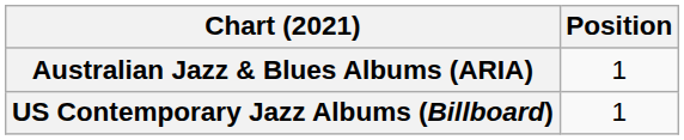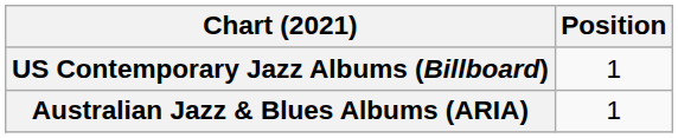 <table class="wikitable sortable plainrowheaders" style="text-align:center;">
 <tr>
 <th scope="col">Chart (2021)</th>
 <th scope="col">Position</th>
 </tr>
 <tr>
+<th scope="row">US Contemporary Jazz Albums (<em>Billboard</em>)</th>
+<td>1</td>
+</tr>
+<tr>
 <th scope="row">Australian Jazz & Blues Albums (ARIA)</th>
 <td>1</td>
 </tr>
-<tr>
-<th scope="row">US Contemporary Jazz Albums (<em>Billboard</em>)</th>
-<td>1</td>
-</tr>
 </table>
